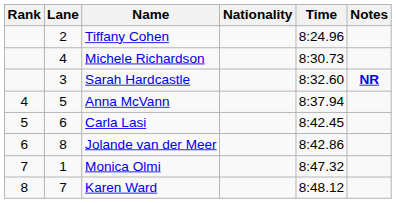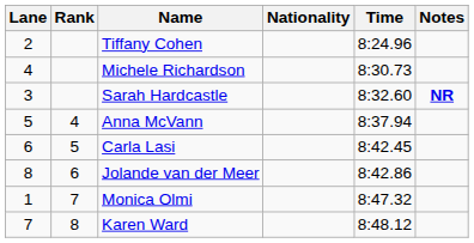 <table class="wikitable sortable" style="text-align:center">
 <tr>
+<th>Lane</th>
 <th>Rank</th>
-<th>Lane</th>
 <th>Name</th>
 <th>Nationality</th>
 <th>Time</th>
 <th>Notes</th>
 </tr>
 <tr>
+<td>2</td>
 <td></td>
-<td>2</td>
 <td align=left><a href='#'>Tiffany Cohen</a></td>
 <td align=left></td>
 <td>8:24.96</td>
 <td></td>
 </tr>
 <tr>
+<td>4</td>
 <td></td>
-<td>4</td>
 <td align=left><a href='#'>Michele Richardson</a></td>
 <td align=left></td>
 <td>8:30.73</td>
 <td></td>
 </tr>
 <tr>
+<td>3</td>
 <td></td>
-<td>3</td>
 <td align=left><a href='#'>Sarah Hardcastle</a></td>
 <td align=left></td>
 <td>8:32.60</td>
 <td><strong><a href='#'>NR</a></strong></td>
 </tr>
 <tr>
+<td>5</td>
 <td>4</td>
-<td>5</td>
 <td align=left><a href='#'>Anna McVann</a></td>
 <td align=left></td>
 <td>8:37.94</td>
 <td></td>
 </tr>
 <tr>
+<td>6</td>
 <td>5</td>
-<td>6</td>
 <td align=left><a href='#'>Carla Lasi</a></td>
 <td align=left></td>
 <td>8:42.45</td>
 <td></td>
 </tr>
 <tr>
+<td>8</td>
 <td>6</td>
-<td>8</td>
 <td align=left><a href='#'>Jolande van der Meer</a></td>
 <td align=left></td>
 <td>8:42.86</td>
 <td></td>
 </tr>
 <tr>
+<td>1</td>
 <td>7</td>
-<td>1</td>
 <td align=left><a href='#'>Monica Olmi</a></td>
 <td align=left></td>
 <td>8:47.32</td>
 <td></td>
 </tr>
 <tr>
+<td>7</td>
 <td>8</td>
-<td>7</td>
 <td align=left><a href='#'>Karen Ward</a></td>
 <td align=left></td>
 <td>8:48.12</td>
 <td></td>
 </tr>
 </table>
